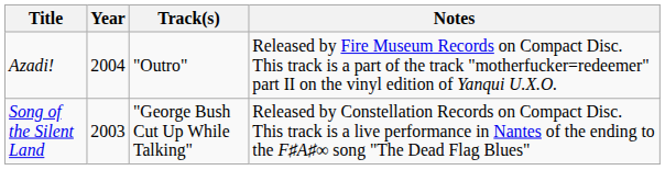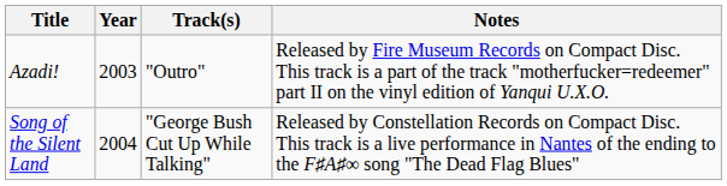 <table class="sortable wikitable">
 <tr>
 <th>Title</th>
 <th>Year</th>
 <th>Track(s)</th>
 <th class="unsortable">Notes</th>
 </tr>
 <tr>
 <td><em>Azadi!</em></td>
-<td>2004</td>
+<td>2003</td>
 <td>"Outro"</td>
 <td>Released by <a href='#'>Fire Museum Records</a> on Compact Disc. This track is a part of the track "motherfucker=redeemer" part II on the vinyl edition of <em>Yanqui U.X.O.</em></td>
 </tr>
 <tr>
 <td><em><a href='#'>Song of the Silent Land</a></em></td>
-<td>2003</td>
+<td>2004</td>
 <td>"George Bush Cut Up While Talking"</td>
 <td>Released by Constellation Records on Compact Disc. This track is a live performance in <a href='#'>Nantes</a> of the ending to the <em>F♯A♯∞</em> song "The Dead Flag Blues"</td>
 </tr>
 </table>
